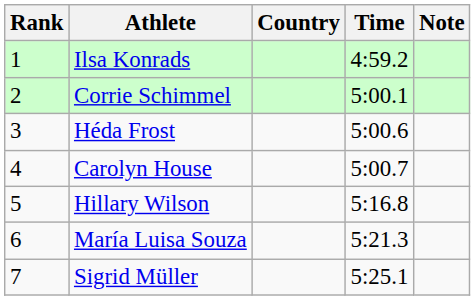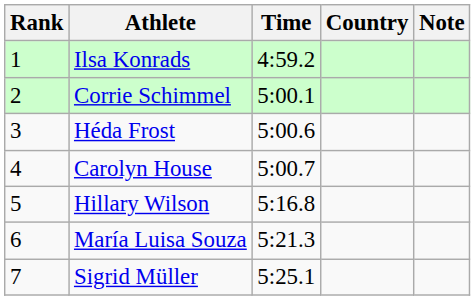 <table class="wikitable sortable">
 <tr>
 <th>Rank</th>
 <th>Athlete</th>
+<th>Time</th>
 <th>Country</th>
-<th>Time</th>
 <th>Note</th>
 </tr>
 <tr bgcolor=#CCFFCC>
 <td>1</td>
 <td><a href='#'>Ilsa Konrads</a></td>
+<td>4:59.2</td>
 <td></td>
-<td>4:59.2</td>
 <td></td>
 </tr>
 <tr bgcolor=#CCFFCC>
 <td>2</td>
 <td><a href='#'>Corrie Schimmel</a></td>
+<td>5:00.1</td>
 <td></td>
-<td>5:00.1</td>
 <td></td>
 </tr>
 <tr>
 <td>3</td>
 <td><a href='#'>Héda Frost</a></td>
+<td>5:00.6</td>
 <td></td>
-<td>5:00.6</td>
 <td></td>
 </tr>
 <tr>
 <td>4</td>
 <td><a href='#'>Carolyn House</a></td>
+<td>5:00.7</td>
 <td></td>
-<td>5:00.7</td>
 <td></td>
 </tr>
 <tr>
 <td>5</td>
 <td><a href='#'>Hillary Wilson</a></td>
+<td>5:16.8</td>
 <td></td>
-<td>5:16.8</td>
 <td></td>
 </tr>
 <tr>
 <td>6</td>
 <td><a href='#'>María Luisa Souza</a></td>
+<td>5:21.3</td>
 <td></td>
-<td>5:21.3</td>
 <td></td>
 </tr>
 <tr>
 <td>7</td>
 <td><a href='#'>Sigrid Müller</a></td>
+<td>5:25.1</td>
 <td></td>
-<td>5:25.1</td>
 <td></td>
 </tr>
 </table>
